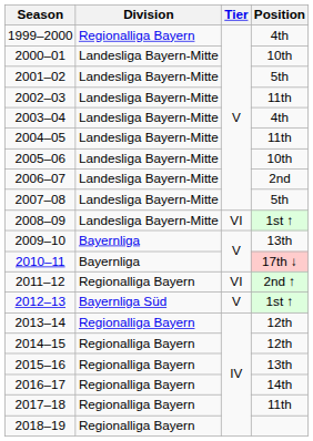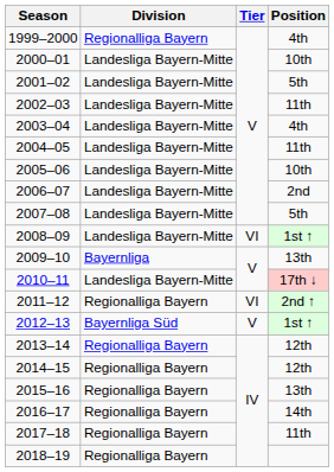 <table class="wikitable">
 <tr>
 <th>Season</th>
 <th>Division</th>
 <th><a href='#'>Tier</a></th>
 <th>Position</th>
 </tr>
 <tr align="center">
 <td>1999–2000</td>
 <td align="left"><a href='#'>Regionalliga Bayern</a></td>
 <td rowspan=9>V</td>
 <td>4th</td>
 </tr>
 <tr align="center">
 <td>2000–01</td>
 <td align="left">Landesliga Bayern-Mitte</td>
 <td>10th</td>
 </tr>
 <tr align="center">
 <td>2001–02</td>
 <td align="left">Landesliga Bayern-Mitte</td>
 <td>5th</td>
 </tr>
 <tr align="center">
 <td>2002–03</td>
 <td align="left">Landesliga Bayern-Mitte</td>
 <td>11th</td>
 </tr>
 <tr align="center">
 <td>2003–04</td>
 <td align="left">Landesliga Bayern-Mitte</td>
 <td>4th</td>
 </tr>
 <tr align="center">
 <td>2004–05</td>
 <td align="left">Landesliga Bayern-Mitte</td>
 <td>11th</td>
 </tr>
 <tr align="center">
 <td>2005–06</td>
 <td align="left">Landesliga Bayern-Mitte</td>
 <td>10th</td>
 </tr>
 <tr align="center">
 <td>2006–07</td>
 <td align="left">Landesliga Bayern-Mitte</td>
 <td>2nd</td>
 </tr>
 <tr align="center">
 <td>2007–08</td>
 <td align="left">Landesliga Bayern-Mitte</td>
 <td>5th</td>
 </tr>
 <tr align="center">
 <td>2008–09</td>
 <td align="left">Landesliga Bayern-Mitte</td>
 <td>VI</td>
 <td style="background:#ddffdd">1st ↑</td>
 </tr>
 <tr align="center">
 <td>2009–10</td>
 <td align="left"><a href='#'>Bayernliga</a></td>
 <td rowspan=2>V</td>
 <td>13th</td>
 </tr>
 <tr align="center">
 <td><a href='#'>2010–11</a></td>
-<td align="left">Bayernliga</td>
+<td align="left">Landesliga Bayern-Mitte</td>
 <td style="background:#ffcccc">17th ↓</td>
 </tr>
 <tr align="center">
 <td>2011–12</td>
 <td align="left">Regionalliga Bayern</td>
 <td>VI</td>
 <td style="background:#ddffdd">2nd ↑</td>
 </tr>
 <tr align="center">
 <td><a href='#'>2012–13</a></td>
 <td align="left"><a href='#'>Bayernliga Süd</a></td>
 <td>V</td>
 <td style="background:#ddffdd">1st ↑</td>
 </tr>
 <tr align="center">
 <td>2013–14</td>
 <td align="left"><a href='#'>Regionalliga Bayern</a></td>
 <td rowspan=6>IV</td>
 <td>12th</td>
 </tr>
 <tr align="center">
 <td>2014–15</td>
 <td align="left">Regionalliga Bayern</td>
 <td>12th</td>
 </tr>
 <tr align="center">
 <td>2015–16</td>
 <td align="left">Regionalliga Bayern</td>
 <td>13th</td>
 </tr>
 <tr align="center">
 <td>2016–17</td>
 <td align="left">Regionalliga Bayern</td>
 <td>14th</td>
 </tr>
 <tr align="center">
 <td>2017–18</td>
 <td align="left">Regionalliga Bayern</td>
 <td>11th</td>
 </tr>
 <tr align="center">
 <td>2018–19</td>
 <td align="left">Regionalliga Bayern</td>
 <td></td>
 </tr>
 </table>
